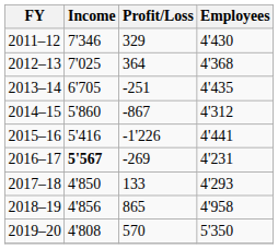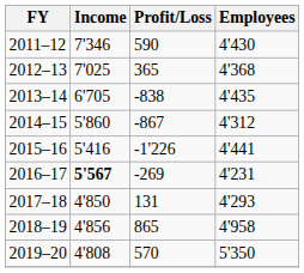 <table class="wikitable sortable">
 <tr>
 <th>FY</th>
 <th>Income</th>
 <th>Profit/Loss</th>
 <th>Employees</th>
 </tr>
 <tr>
 <td>2011–12</td>
 <td>7'346</td>
-<td>329</td>
+<td>590</td>
 <td>4'430</td>
 </tr>
 <tr>
 <td>2012–13</td>
 <td>7'025</td>
-<td>364</td>
+<td>365</td>
 <td>4'368</td>
 </tr>
 <tr>
 <td>2013–14</td>
 <td>6'705</td>
-<td>-251</td>
+<td>-838</td>
 <td>4'435</td>
 </tr>
 <tr>
 <td>2014–15</td>
 <td>5'860</td>
 <td>-867</td>
 <td>4'312</td>
 </tr>
 <tr>
 <td>2015–16</td>
 <td>5'416</td>
 <td>-1'226</td>
 <td>4'441</td>
 </tr>
 <tr>
 <td>2016–17</td>
 <td><strong>5'567</strong></td>
 <td>-269</td>
 <td>4'231</td>
 </tr>
 <tr>
 <td>2017–18</td>
 <td>4'850</td>
-<td>133</td>
+<td>131</td>
 <td>4'293</td>
 </tr>
 <tr>
 <td>2018–19</td>
 <td>4'856</td>
 <td>865</td>
 <td>4'958</td>
 </tr>
 <tr>
 <td>2019–20</td>
 <td>4'808</td>
 <td>570</td>
 <td>5'350</td>
 </tr>
 <tr>
 </tr>
 </table>
